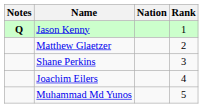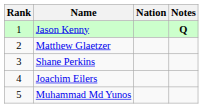 <table class="wikitable sortable" style="text-align:center">
 <tr>
-<th>Notes</th>
+<th>Rank</th>
 <th>Name</th>
 <th>Nation</th>
-<th>Rank</th>
+<th>Notes</th>
 </tr>
 <tr bgcolor=ccffcc>
-<td><strong>Q</strong></td>
+<td>1</td>
 <td align=left><a href='#'>Jason Kenny</a></td>
 <td align=left></td>
-<td>1</td>
+<td><strong>Q</strong></td>
 </tr>
 <tr>
-<td></td>
+<td>2</td>
 <td align=left><a href='#'>Matthew Glaetzer</a></td>
 <td align=left></td>
-<td>2</td>
+<td></td>
 </tr>
 <tr>
-<td></td>
+<td>3</td>
 <td align=left><a href='#'>Shane Perkins</a></td>
 <td align=left></td>
-<td>3</td>
+<td></td>
 </tr>
 <tr>
-<td></td>
+<td>4</td>
 <td align=left><a href='#'>Joachim Eilers</a></td>
 <td align=left></td>
-<td>4</td>
+<td></td>
 </tr>
 <tr>
-<td></td>
+<td>5</td>
 <td align=left><a href='#'>Muhammad Md Yunos</a></td>
 <td align=left></td>
-<td>5</td>
+<td></td>
 </tr>
 </table>
